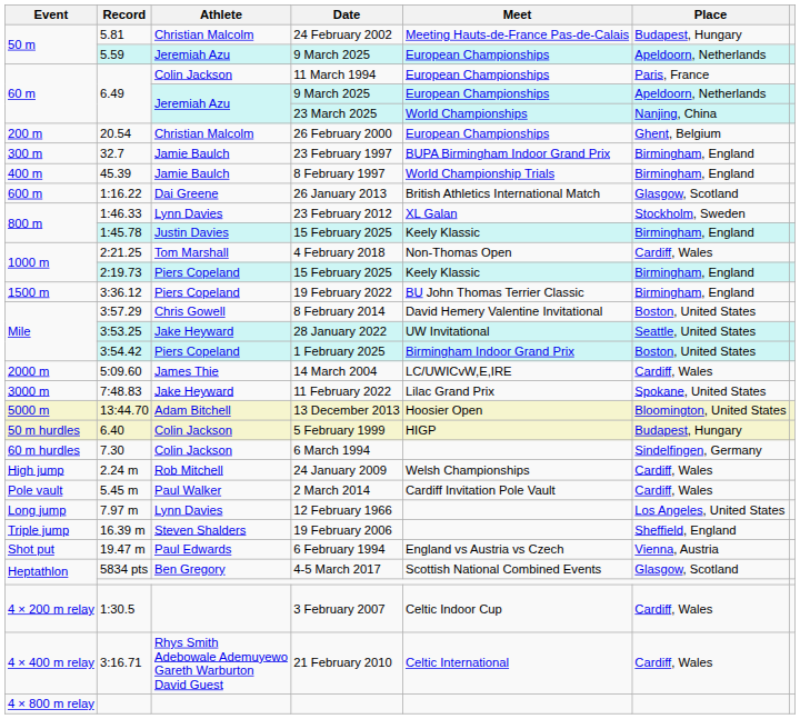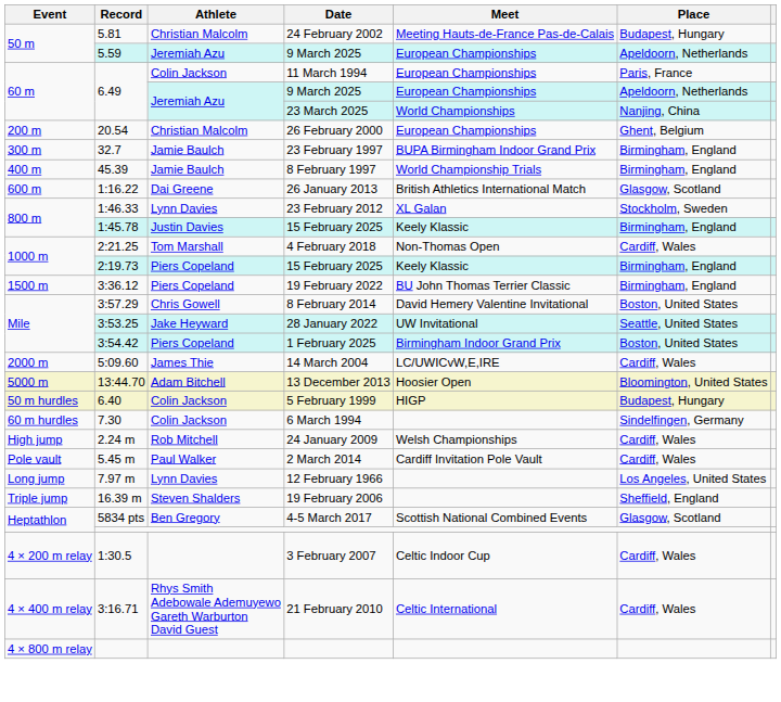 <table class="wikitable" style="font-size:95%;">
 <tr>
 <th>Event</th>
 <th>Record</th>
 <th>Athlete</th>
 <th>Date</th>
 <th>Meet</th>
 <th>Place</th>
 <th></th>
 </tr>
 <tr>
 <td rowspan=2><a href='#'>50 m</a></td>
 <td>5.81</td>
 <td><a href='#'>Christian Malcolm</a></td>
 <td>24 February 2002</td>
 <td><a href='#'>Meeting Hauts-de-France Pas-de-Calais</a></td>
 <td><a href='#'>Budapest</a>, Hungary</td>
 <td></td>
 </tr>
 <tr style="background:#CEF6F5">
 <td>5.59</td>
 <td><a href='#'>Jeremiah Azu</a></td>
 <td>9 March 2025</td>
 <td><a href='#'>European Championships</a></td>
 <td><a href='#'>Apeldoorn</a>, Netherlands</td>
 <td></td>
 </tr>
 <tr>
 <td rowspan=3><a href='#'>60 m</a></td>
 <td rowspan=3>6.49</td>
 <td><a href='#'>Colin Jackson</a></td>
 <td>11 March 1994</td>
 <td><a href='#'>European Championships</a></td>
 <td><a href='#'>Paris</a>, France</td>
 <td></td>
 </tr>
 <tr style="background:#cef6f5;">
 <td rowspan=2><a href='#'>Jeremiah Azu</a></td>
 <td>9 March 2025</td>
 <td><a href='#'>European Championships</a></td>
 <td><a href='#'>Apeldoorn</a>, Netherlands</td>
 <td></td>
 </tr>
 <tr style="background:#cef6f5;">
 <td>23 March 2025</td>
 <td><a href='#'>World Championships</a></td>
 <td><a href='#'>Nanjing</a>, China</td>
 <td></td>
 </tr>
 <tr>
 <td><a href='#'>200 m</a></td>
 <td>20.54</td>
 <td><a href='#'>Christian Malcolm</a></td>
 <td>26 February 2000</td>
 <td><a href='#'>European Championships</a></td>
 <td><a href='#'>Ghent</a>, Belgium</td>
 <td></td>
 </tr>
 <tr>
 <td><a href='#'>300 m</a></td>
 <td>32.7 </td>
 <td><a href='#'>Jamie Baulch</a></td>
 <td>23 February 1997</td>
 <td><a href='#'>BUPA Birmingham Indoor Grand Prix</a></td>
 <td><a href='#'>Birmingham</a>, England</td>
 <td></td>
 </tr>
 <tr>
 <td><a href='#'>400 m</a></td>
 <td>45.39</td>
 <td><a href='#'>Jamie Baulch</a></td>
 <td>8 February 1997</td>
 <td><a href='#'>World Championship Trials</a></td>
 <td><a href='#'>Birmingham</a>, England</td>
 <td></td>
 </tr>
 <tr>
 <td><a href='#'>600 m</a></td>
 <td>1:16.22</td>
 <td><a href='#'>Dai Greene</a></td>
 <td>26 January 2013</td>
 <td>British Athletics International Match</td>
 <td><a href='#'>Glasgow</a>, Scotland</td>
 <td></td>
 </tr>
 <tr>
 <td rowspan=2><a href='#'>800 m</a></td>
 <td>1:46.33</td>
 <td><a href='#'>Lynn Davies</a></td>
 <td>23 February 2012</td>
 <td><a href='#'>XL Galan</a></td>
 <td><a href='#'>Stockholm</a>, Sweden</td>
 <td></td>
 </tr>
 <tr style="background:#cef6f5;">
 <td>1:45.78</td>
 <td><a href='#'>Justin Davies</a></td>
 <td>15 February 2025</td>
 <td>Keely Klassic</td>
 <td><a href='#'>Birmingham</a>, England</td>
 <td></td>
 </tr>
 <tr>
 <td rowspan=2><a href='#'>1000 m</a></td>
 <td>2:21.25</td>
 <td><a href='#'>Tom Marshall</a></td>
 <td>4 February 2018</td>
 <td>Non-Thomas Open</td>
 <td><a href='#'>Cardiff</a>, Wales</td>
 <td></td>
 </tr>
 <tr style="background:#cef6f5;">
 <td>2:19.73</td>
 <td><a href='#'>Piers Copeland</a></td>
 <td>15 February 2025</td>
 <td>Keely Klassic</td>
 <td><a href='#'>Birmingham</a>, England</td>
 <td></td>
 </tr>
 <tr>
 <td><a href='#'>1500 m</a></td>
 <td>3:36.12</td>
 <td><a href='#'>Piers Copeland</a></td>
 <td>19 February 2022</td>
 <td><a href='#'>BU</a> John Thomas Terrier Classic</td>
 <td><a href='#'>Birmingham</a>, England</td>
 <td></td>
 </tr>
 <tr>
 <td rowspan=3><a href='#'>Mile</a></td>
 <td>3:57.29</td>
 <td><a href='#'>Chris Gowell</a></td>
 <td>8 February 2014</td>
 <td>David Hemery Valentine Invitational</td>
 <td><a href='#'>Boston</a>, United States</td>
 <td></td>
 </tr>
 <tr style="background:#cef6f5;">
 <td>3:53.25 </td>
 <td><a href='#'>Jake Heyward</a></td>
 <td>28 January 2022</td>
 <td>UW Invitational</td>
 <td><a href='#'>Seattle</a>, United States</td>
 <td></td>
 </tr>
 <tr style="background:#cef6f5;">
 <td>3:54.42</td>
 <td><a href='#'>Piers Copeland</a></td>
 <td>1 February 2025</td>
 <td><a href='#'>Birmingham Indoor Grand Prix</a></td>
 <td><a href='#'>Boston</a>, United States</td>
 <td></td>
 </tr>
 <tr>
 <td><a href='#'>2000 m</a></td>
 <td>5:09.60</td>
 <td><a href='#'>James Thie</a></td>
 <td>14 March 2004</td>
 <td>LC/UWICvW,E,IRE</td>
 <td><a href='#'>Cardiff</a>, Wales</td>
 <td></td>
 </tr>
-<tr>
-<td><a href='#'>3000 m</a></td>
-<td>7:48.83</td>
-<td><a href='#'>Jake Heyward</a></td>
-<td>11 February 2022</td>
-<td>Lilac Grand Prix</td>
-<td><a href='#'>Spokane</a>, United States</td>
-<td></td>
-</tr>
 <tr style="background:#f6F5CE;">
 <td><a href='#'>5000 m</a></td>
 <td>13:44.70</td>
 <td><a href='#'>Adam Bitchell</a></td>
 <td>13 December 2013</td>
 <td>Hoosier Open</td>
 <td><a href='#'>Bloomington</a>, United States</td>
 <td></td>
 </tr>
 <tr style="background:#f6F5CE;">
 <td><a href='#'>50 m hurdles</a></td>
 <td>6.40</td>
 <td><a href='#'>Colin Jackson</a></td>
 <td>5 February 1999</td>
 <td>HIGP</td>
 <td><a href='#'>Budapest</a>, Hungary</td>
 <td></td>
 </tr>
 <tr>
 <td><a href='#'>60 m hurdles</a></td>
 <td>7.30</td>
 <td><a href='#'>Colin Jackson</a></td>
 <td>6 March 1994</td>
 <td></td>
 <td><a href='#'>Sindelfingen</a>, Germany</td>
 <td></td>
 </tr>
 <tr>
 <td><a href='#'>High jump</a></td>
 <td>2.24 m</td>
 <td><a href='#'>Rob Mitchell</a></td>
 <td>24 January 2009</td>
 <td>Welsh Championships</td>
 <td><a href='#'>Cardiff</a>, Wales</td>
 <td></td>
 </tr>
 <tr>
 <td><a href='#'>Pole vault</a></td>
 <td>5.45 m</td>
 <td><a href='#'>Paul Walker</a></td>
 <td>2 March 2014</td>
 <td>Cardiff Invitation Pole Vault</td>
 <td><a href='#'>Cardiff</a>, Wales</td>
 <td></td>
 </tr>
 <tr>
 <td><a href='#'>Long jump</a></td>
 <td>7.97 m</td>
 <td><a href='#'>Lynn Davies</a></td>
 <td>12 February 1966</td>
 <td></td>
 <td><a href='#'>Los Angeles</a>, United States</td>
 <td></td>
 </tr>
 <tr>
 <td><a href='#'>Triple jump</a></td>
 <td>16.39 m</td>
 <td><a href='#'>Steven Shalders</a></td>
 <td>19 February 2006</td>
 <td></td>
 <td><a href='#'>Sheffield</a>, England</td>
 <td></td>
 </tr>
 <tr>
-<td><a href='#'>Shot put</a></td>
-<td>19.47 m</td>
-<td><a href='#'>Paul Edwards</a></td>
-<td>6 February 1994</td>
-<td>England vs Austria vs Czech</td>
-<td><a href='#'>Vienna</a>, Austria</td>
-<td></td>
-</tr>
-<tr>
 <td rowspan=2><a href='#'>Heptathlon</a></td>
 <td>5834 pts</td>
 <td><a href='#'>Ben Gregory</a></td>
 <td>4-5 March 2017</td>
 <td>Scottish National Combined Events</td>
 <td><a href='#'>Glasgow</a>, Scotland</td>
 <td></td>
 </tr>
 <tr>
 <td colspan=5></td>
 <td></td>
 </tr>
 <tr>
 <td><a href='#'>4 × 200 m relay</a></td>
 <td>1:30.5</td>
 <td><br><br><br></td>
 <td>3 February 2007</td>
 <td>Celtic Indoor Cup</td>
 <td><a href='#'>Cardiff</a>, Wales</td>
 <td></td>
 </tr>
 <tr>
 <td><a href='#'>4 × 400 m relay</a></td>
 <td>3:16.71</td>
 <td><a href='#'>Rhys Smith</a><br><a href='#'>Adebowale Ademuyewo</a><br><a href='#'>Gareth Warburton</a><br><a href='#'>David Guest</a></td>
 <td>21 February 2010</td>
 <td><a href='#'>Celtic International</a></td>
 <td><a href='#'>Cardiff</a>, Wales</td>
 <td></td>
 </tr>
 <tr>
 <td><a href='#'>4 × 800 m relay</a></td>
 <td></td>
 <td></td>
 <td></td>
 <td></td>
 <td></td>
 <td></td>
 </tr>
 </table>
